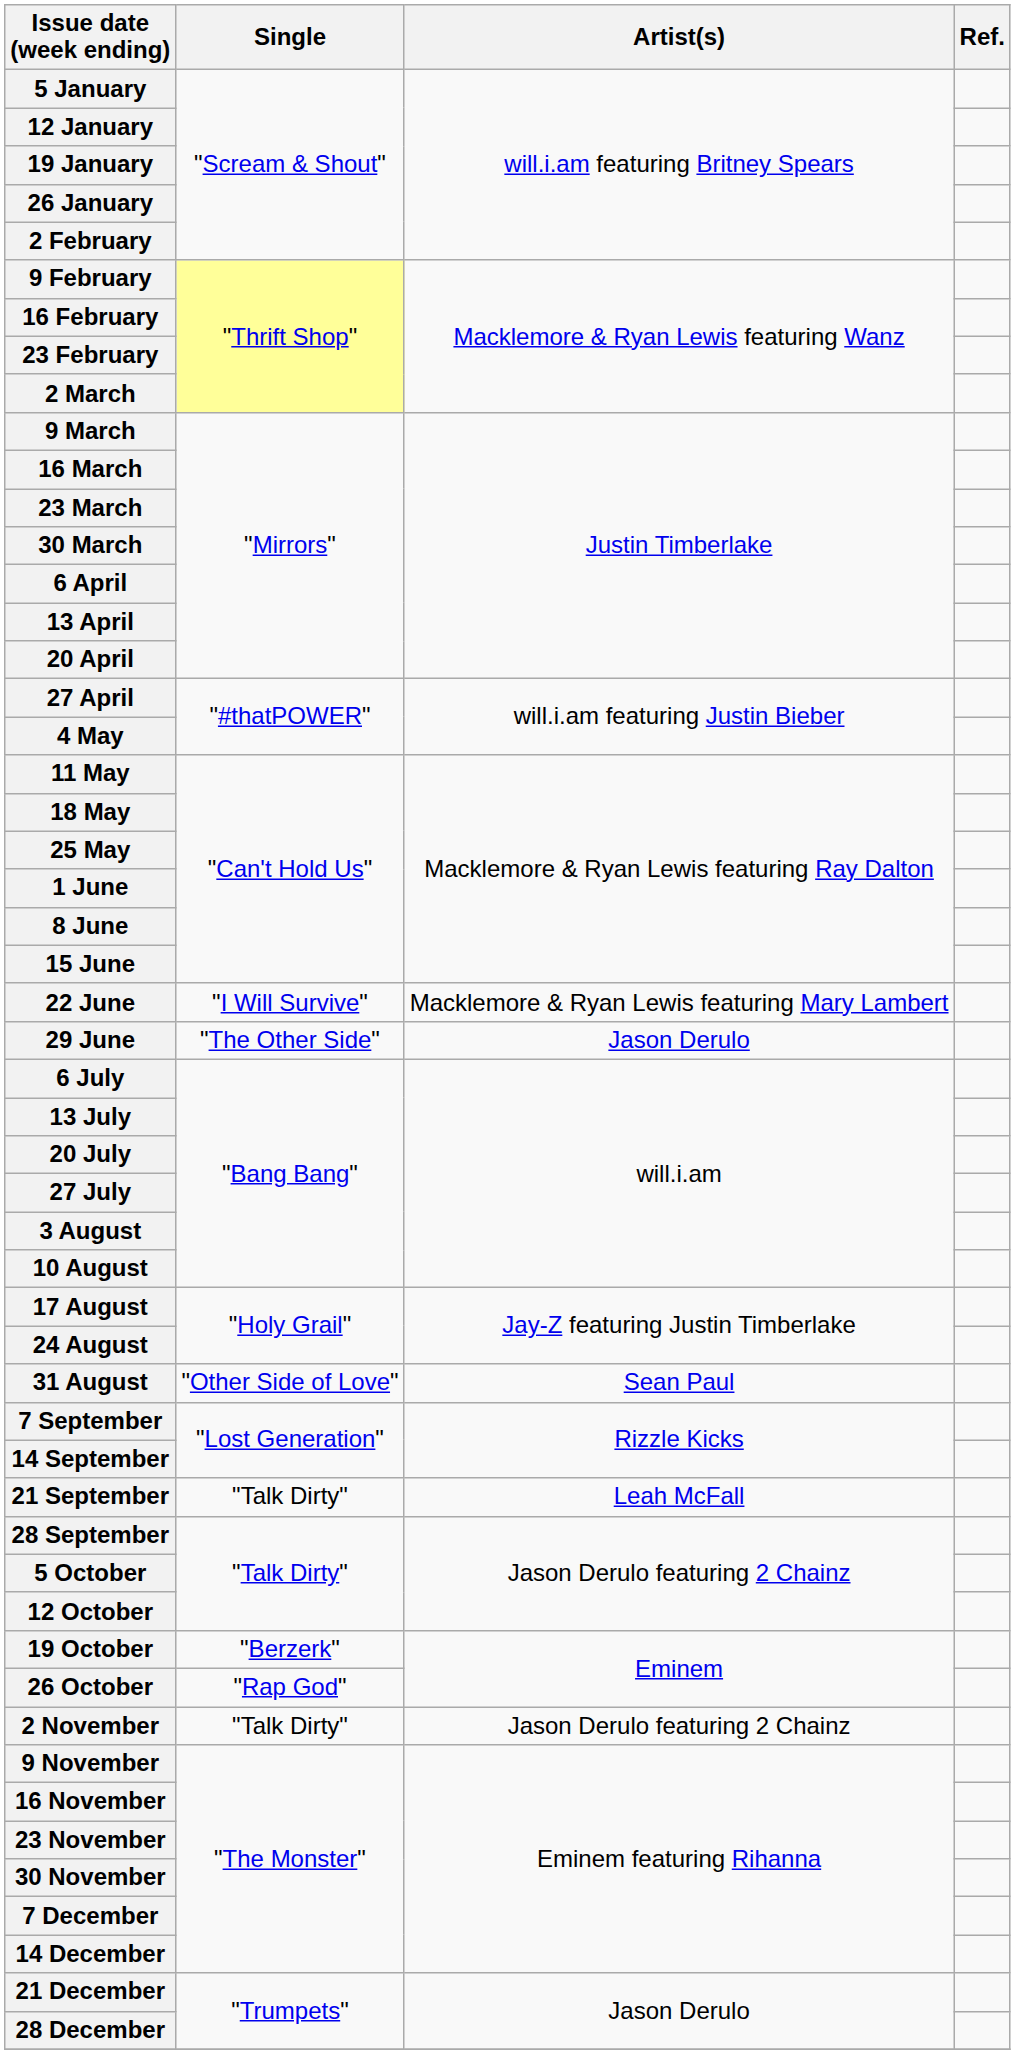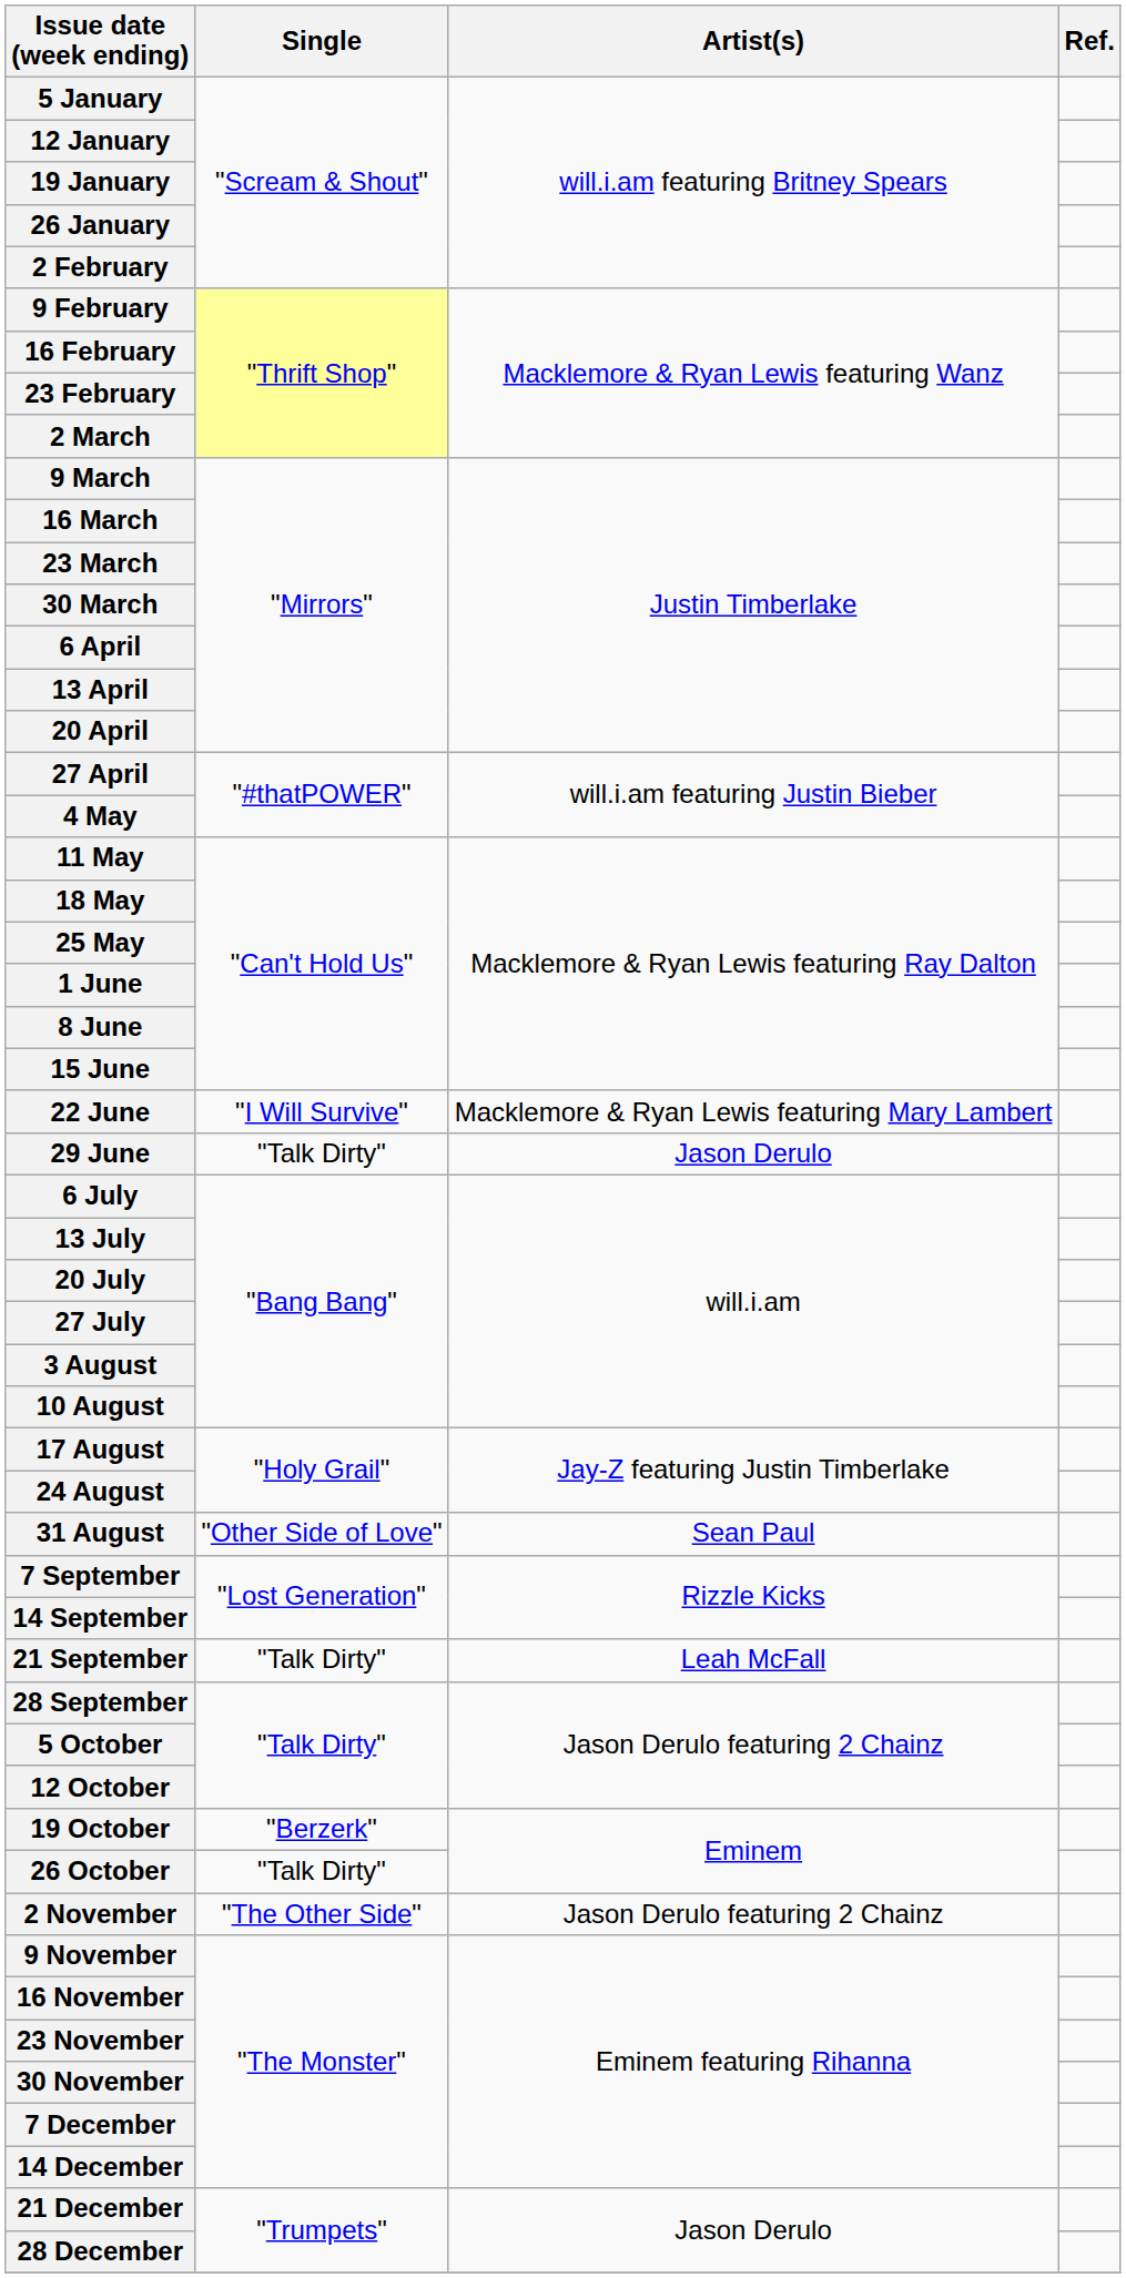 <table class="wikitable plainrowheaders">
 <tr>
 <th scope=col>Issue date<br>(week ending)</th>
 <th scope=col>Single</th>
 <th scope=col>Artist(s)</th>
 <th scope=col>Ref.</th>
 </tr>
 <tr>
 <th scope=row>5 January</th>
 <td align=center rowspan=5>"<a href='#'>Scream & Shout</a>"</td>
 <td align=center rowspan=5><a href='#'>will.i.am</a> featuring <a href='#'>Britney Spears</a></td>
 <td align=center></td>
 </tr>
 <tr>
 <th scope=row>12 January</th>
 <td align=center></td>
 </tr>
 <tr>
 <th scope=row>19 January </th>
 <td align=center></td>
 </tr>
 <tr>
 <th scope=row>26 January </th>
 <td align=center></td>
 </tr>
 <tr>
 <th scope=row>2 February</th>
 <td align=center></td>
 </tr>
 <tr>
 <th scope=row>9 February</th>
 <td align=center rowspan=4 bgcolor=#FFFF99>"<a href='#'>Thrift Shop</a>" </td>
 <td align=center rowspan=4><a href='#'>Macklemore & Ryan Lewis</a> featuring <a href='#'>Wanz</a></td>
 <td align=center></td>
 </tr>
 <tr>
 <th scope=row>16 February </th>
 <td align=center></td>
 </tr>
 <tr>
 <th scope=row>23 February</th>
 <td align=center></td>
 </tr>
 <tr>
 <th scope=row>2 March</th>
 <td align=center></td>
 </tr>
 <tr>
 <th scope=row>9 March </th>
 <td align=center rowspan=7>"<a href='#'>Mirrors</a>"</td>
 <td align=center rowspan=7><a href='#'>Justin Timberlake</a></td>
 <td align=center></td>
 </tr>
 <tr>
 <th scope=row>16 March </th>
 <td align=center></td>
 </tr>
 <tr>
 <th scope=row>23 March </th>
 <td align=center></td>
 </tr>
 <tr>
 <th scope=row>30 March </th>
 <td align=center></td>
 </tr>
 <tr>
 <th scope=row>6 April </th>
 <td align=center></td>
 </tr>
 <tr>
 <th scope=row>13 April </th>
 <td align=center></td>
 </tr>
 <tr>
 <th scope=row>20 April </th>
 <td align=center></td>
 </tr>
 <tr>
 <th scope=row>27 April</th>
 <td align=center rowspan=2>"<a href='#'>#thatPOWER</a>"</td>
 <td align=center rowspan=2>will.i.am featuring <a href='#'>Justin Bieber</a></td>
 <td align=center></td>
 </tr>
 <tr>
 <th scope=row>4 May</th>
 <td align=center></td>
 </tr>
 <tr>
 <th scope=row>11 May</th>
 <td align=center rowspan=6>"<a href='#'>Can't Hold Us</a>"</td>
 <td align=center rowspan=6>Macklemore & Ryan Lewis featuring <a href='#'>Ray Dalton</a></td>
 <td align=center></td>
 </tr>
 <tr>
 <th scope=row>18 May</th>
 <td align=center></td>
 </tr>
 <tr>
 <th scope=row>25 May </th>
 <td align=center></td>
 </tr>
 <tr>
 <th scope=row>1 June </th>
 <td align=center></td>
 </tr>
 <tr>
 <th scope=row>8 June </th>
 <td align=center></td>
 </tr>
 <tr>
 <th scope=row>15 June </th>
 <td align=center></td>
 </tr>
 <tr>
 <th scope=row>22 June</th>
 <td align=center>"<a href='#'>I Will Survive</a>"</td>
 <td align=center>Macklemore & Ryan Lewis featuring <a href='#'>Mary Lambert</a></td>
 <td align=center></td>
 </tr>
 <tr>
 <th scope=row>29 June</th>
-<td align=center>"<a href='#'>The Other Side</a>"</td>
+<td align=center>"Talk Dirty"</td>
 <td align=center><a href='#'>Jason Derulo</a></td>
 <td align=center></td>
 </tr>
 <tr>
 <th scope=row>6 July</th>
 <td align=center rowspan=6>"<a href='#'>Bang Bang</a>"</td>
 <td align=center rowspan=6>will.i.am</td>
 <td align=center></td>
 </tr>
 <tr>
 <th scope=row>13 July</th>
 <td align=center></td>
 </tr>
 <tr>
 <th scope=row>20 July</th>
 <td align=center></td>
 </tr>
 <tr>
 <th scope=row>27 July</th>
 <td align=center></td>
 </tr>
 <tr>
 <th scope=row>3 August</th>
 <td align=center></td>
 </tr>
 <tr>
 <th scope=row>10 August</th>
 <td align=center></td>
 </tr>
 <tr>
 <th scope=row>17 August </th>
 <td align=center rowspan="2">"<a href='#'>Holy Grail</a>"</td>
 <td align=center rowspan="2"><a href='#'>Jay-Z</a> featuring Justin Timberlake</td>
 <td align=center></td>
 </tr>
 <tr>
 <th scope=row>24 August </th>
 <td align=center></td>
 </tr>
 <tr>
 <th scope=row>31 August</th>
 <td align=center>"<a href='#'>Other Side of Love</a>"</td>
 <td align=center><a href='#'>Sean Paul</a></td>
 <td align=center></td>
 </tr>
 <tr>
 <th scope=row>7 September</th>
 <td align=center rowspan="2">"<a href='#'>Lost Generation</a>"</td>
 <td align=center rowspan="2"><a href='#'>Rizzle Kicks</a></td>
 <td align=center></td>
 </tr>
 <tr>
 <th scope=row>14 September</th>
 <td align=center></td>
 </tr>
 <tr>
 <th scope=row>21 September</th>
 <td align=center>"Talk Dirty"</td>
 <td align=center><a href='#'>Leah McFall</a></td>
 <td align=center></td>
 </tr>
 <tr>
 <th scope=row>28 September </th>
 <td align=center rowspan="3">"<a href='#'>Talk Dirty</a>"</td>
 <td align=center rowspan="3">Jason Derulo featuring <a href='#'>2 Chainz</a></td>
 <td align=center></td>
 </tr>
 <tr>
 <th scope=row>5 October </th>
 <td align=center></td>
 </tr>
 <tr>
 <th scope=row>12 October</th>
 <td align=center></td>
 </tr>
 <tr>
 <th scope=row>19 October</th>
 <td align=center>"<a href='#'>Berzerk</a>"</td>
 <td align=center rowspan="2"><a href='#'>Eminem</a></td>
 <td align=center></td>
 </tr>
 <tr>
 <th scope=row>26 October</th>
-<td align=center>"<a href='#'>Rap God</a>"</td>
+<td align=center>"Talk Dirty"</td>
 <td align=center></td>
 </tr>
 <tr>
 <th scope=row>2 November</th>
-<td align=center>"Talk Dirty"</td>
+<td align=center>"<a href='#'>The Other Side</a>"</td>
 <td align=center>Jason Derulo featuring 2 Chainz</td>
 <td align=center></td>
 </tr>
 <tr>
 <th scope=row>9 November </th>
 <td align=center rowspan="6">"<a href='#'>The Monster</a>"</td>
 <td align=center rowspan="6">Eminem featuring <a href='#'>Rihanna</a></td>
 <td align=center></td>
 </tr>
 <tr>
 <th scope=row>16 November </th>
 <td align=center></td>
 </tr>
 <tr>
 <th scope=row>23 November </th>
 <td align=center></td>
 </tr>
 <tr>
 <th scope=row>30 November </th>
 <td align=center></td>
 </tr>
 <tr>
 <th scope=row>7 December </th>
 <td align=center></td>
 </tr>
 <tr>
 <th scope=row>14 December </th>
 <td align=center></td>
 </tr>
 <tr>
 <th scope=row>21 December</th>
 <td align=center rowspan="2">"<a href='#'>Trumpets</a>"</td>
 <td align=center rowspan="2">Jason Derulo</td>
 <td align=center></td>
 </tr>
 <tr>
 <th scope=row>28 December</th>
 <td align=center></td>
 </tr>
 <tr>
 </tr>
 </table>
